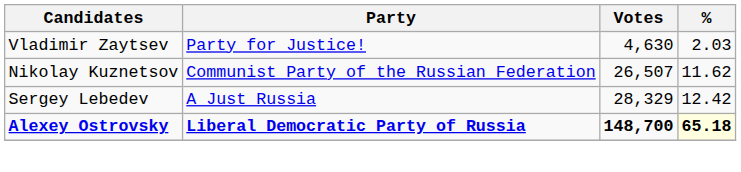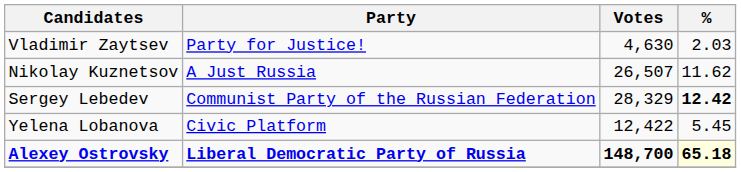 <table class="wikitable sortable">
 <tr>
 <th>Candidates</th>
 <th>Party</th>
 <th>Votes</th>
 <th>%</th>
 </tr>
 <tr>
 <td>Vladimir Zaytsev</td>
 <td><a href='#'>Party for Justice!</a></td>
 <td align=right>4,630</td>
 <td align=right>2.03</td>
 </tr>
 <tr>
 <td>Nikolay Kuznetsov</td>
-<td><a href='#'>Communist Party of the Russian Federation</a></td>
+<td><a href='#'>A Just Russia</a></td>
 <td align=right>26,507</td>
 <td align=right>11.62</td>
 </tr>
 <tr>
 <td>Sergey Lebedev</td>
-<td><a href='#'>A Just Russia</a></td>
+<td><a href='#'>Communist Party of the Russian Federation</a></td>
 <td align=right>28,329</td>
-<td align=right>12.42</td>
+<td align=right><strong>12.42</strong></td>
+</tr>
+<tr>
+<td>Yelena Lobanova</td>
+<td><a href='#'>Civic Platform</a></td>
+<td align=right>12,422</td>
+<td align=right>5.45</td>
 </tr>
 <tr>
 <td><strong><a href='#'>Alexey Ostrovsky</a></strong></td>
 <td><strong><a href='#'>Liberal Democratic Party of Russia</a></strong></td>
 <td align=right><strong>148,700</strong></td>
 <td align=right style="background: lightyellow;"><strong>65.18</strong></td>
 </tr>
 <tr>
 </tr>
 </table>
